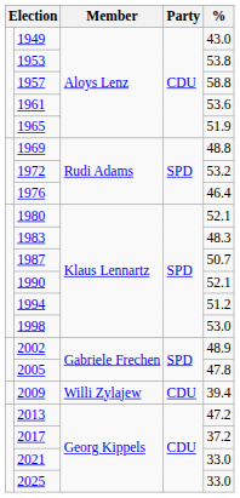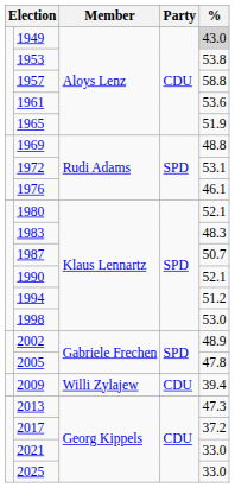 <table class=wikitable>
 <tr>
 <th colspan=2>Election</th>
 <th>Member</th>
 <th>Party</th>
 <th>%</th>
 </tr>
 <tr>
 <td rowspan=5 bgcolor=></td>
 <td><a href='#'>1949</a></td>
 <td rowspan=5><a href='#'>Aloys Lenz</a></td>
 <td rowspan=5><a href='#'>CDU</a></td>
-<td align=right>43.0</td>
+<td align=right style="background: lightgrey;">43.0</td>
 </tr>
 <tr>
 <td><a href='#'>1953</a></td>
 <td align=right>53.8</td>
 </tr>
 <tr>
 <td><a href='#'>1957</a></td>
 <td align=right>58.8</td>
 </tr>
 <tr>
 <td><a href='#'>1961</a></td>
 <td align=right>53.6</td>
 </tr>
 <tr>
 <td><a href='#'>1965</a></td>
 <td align=right>51.9</td>
 </tr>
 <tr>
 <td rowspan=3 bgcolor=></td>
 <td><a href='#'>1969</a></td>
 <td rowspan=3><a href='#'>Rudi Adams</a></td>
 <td rowspan=3><a href='#'>SPD</a></td>
 <td align=right>48.8</td>
 </tr>
 <tr>
 <td><a href='#'>1972</a></td>
-<td align=right>53.2</td>
+<td align=right>53.1</td>
 </tr>
 <tr>
 <td><a href='#'>1976</a></td>
-<td align=right>46.4</td>
+<td align=right>46.1</td>
 </tr>
 <tr>
 <td rowspan=6 bgcolor=></td>
 <td><a href='#'>1980</a></td>
 <td rowspan=6><a href='#'>Klaus Lennartz</a></td>
 <td rowspan=6><a href='#'>SPD</a></td>
 <td align=right>52.1</td>
 </tr>
 <tr>
 <td><a href='#'>1983</a></td>
 <td align=right>48.3</td>
 </tr>
 <tr>
 <td><a href='#'>1987</a></td>
 <td align=right>50.7</td>
 </tr>
 <tr>
 <td><a href='#'>1990</a></td>
 <td align=right>52.1</td>
 </tr>
 <tr>
 <td><a href='#'>1994</a></td>
 <td align=right>51.2</td>
 </tr>
 <tr>
 <td><a href='#'>1998</a></td>
 <td align=right>53.0</td>
 </tr>
 <tr>
 <td rowspan=2 bgcolor=></td>
 <td><a href='#'>2002</a></td>
 <td rowspan=2><a href='#'>Gabriele Frechen</a></td>
 <td rowspan=2><a href='#'>SPD</a></td>
 <td align=right>48.9</td>
 </tr>
 <tr>
 <td><a href='#'>2005</a></td>
 <td align=right>47.8</td>
 </tr>
 <tr>
 <td bgcolor=></td>
 <td><a href='#'>2009</a></td>
 <td><a href='#'>Willi Zylajew</a></td>
 <td><a href='#'>CDU</a></td>
 <td align=right>39.4</td>
 </tr>
 <tr>
 <td rowspan=4 bgcolor=></td>
 <td><a href='#'>2013</a></td>
 <td rowspan=4><a href='#'>Georg Kippels</a></td>
 <td rowspan=4><a href='#'>CDU</a></td>
-<td align=right>47.2</td>
+<td align=right>47.3</td>
 </tr>
 <tr>
 <td><a href='#'>2017</a></td>
 <td align=right>37.2</td>
 </tr>
 <tr>
 <td><a href='#'>2021</a></td>
 <td align=right>33.0</td>
 </tr>
 <tr>
 <td><a href='#'>2025</a></td>
 <td align=right>33.0</td>
 </tr>
 </table>
